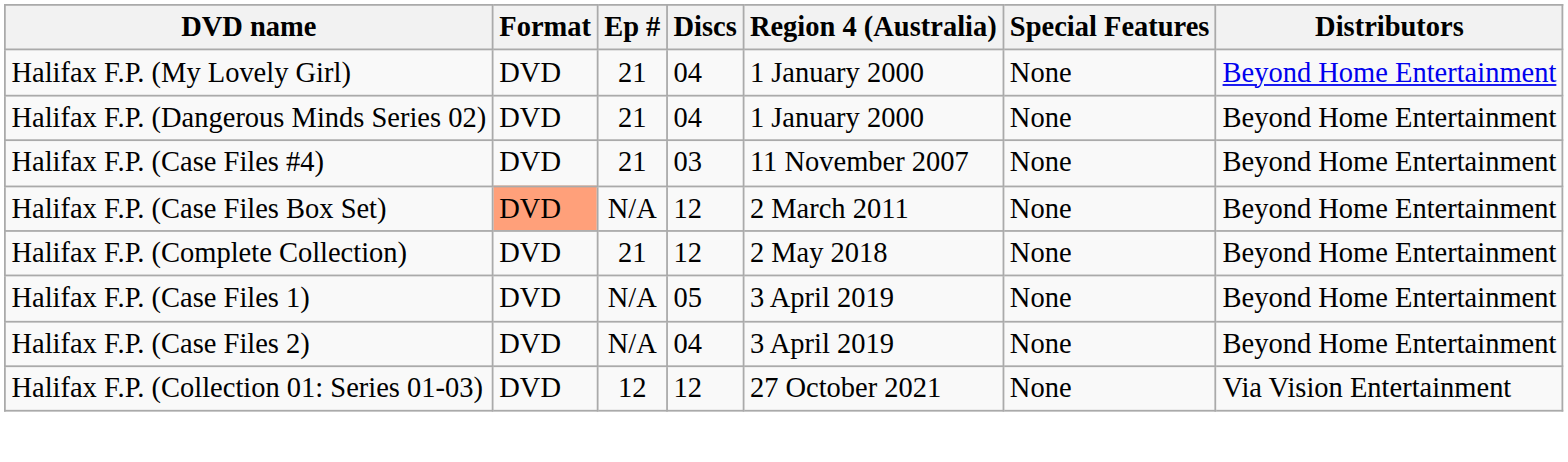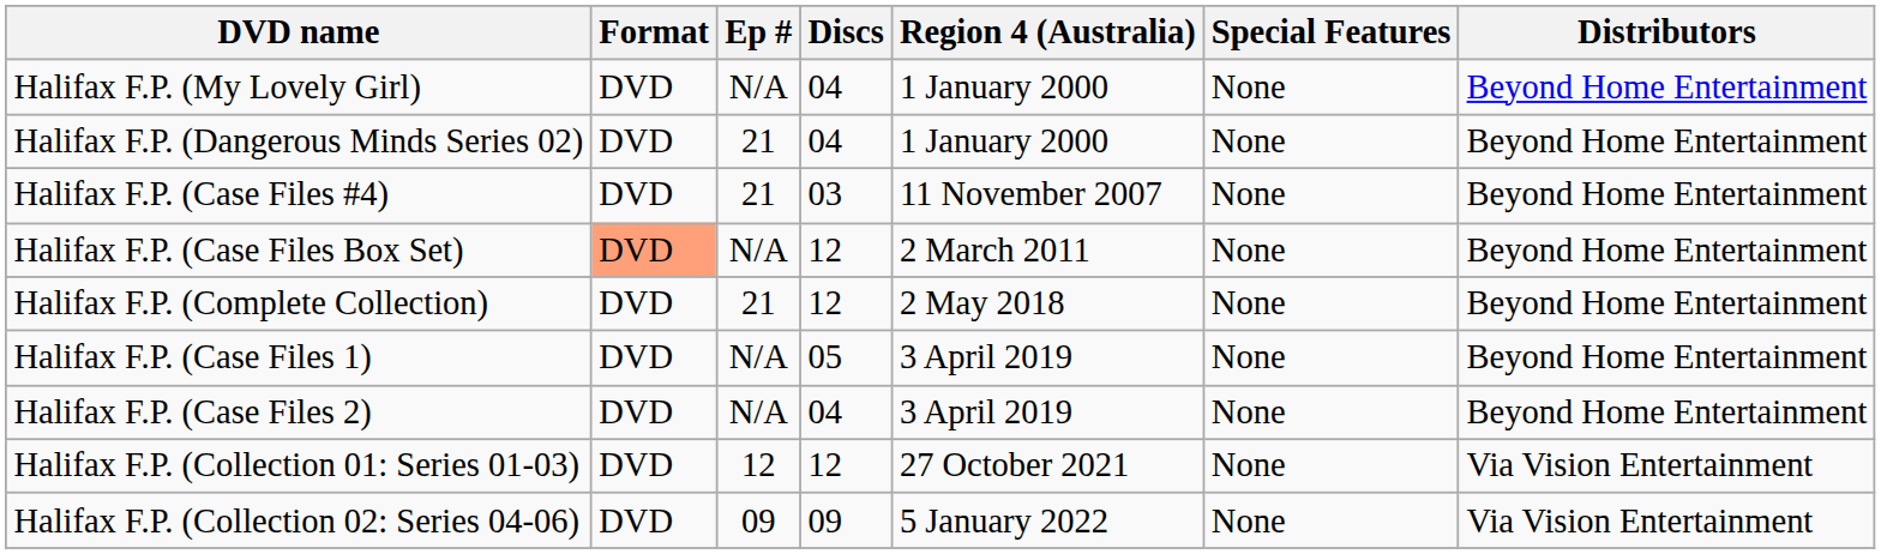 <table class="wikitable">
 <tr>
 <th>DVD name</th>
 <th>Format</th>
 <th>Ep #</th>
 <th>Discs</th>
 <th>Region 4 (Australia)</th>
 <th>Special Features</th>
 <th>Distributors</th>
 </tr>
 <tr>
 <td>Halifax F.P. (My Lovely Girl)</td>
 <td>DVD</td>
-<td style="text-align:center;">21</td>
+<td style="text-align:center;">N/A</td>
 <td>04</td>
 <td>1 January 2000</td>
 <td>None</td>
 <td><a href='#'>Beyond Home Entertainment</a></td>
 </tr>
 <tr>
 <td>Halifax F.P. (Dangerous Minds Series 02)</td>
 <td>DVD</td>
 <td style="text-align:center;">21</td>
 <td>04</td>
 <td>1 January 2000</td>
 <td>None</td>
 <td>Beyond Home Entertainment</td>
 </tr>
 <tr>
 <td>Halifax F.P. (Case Files #4)</td>
 <td>DVD</td>
 <td style="text-align:center;">21</td>
 <td>03</td>
 <td>11 November 2007</td>
 <td>None</td>
 <td>Beyond Home Entertainment</td>
 </tr>
 <tr>
 <td>Halifax F.P. (Case Files Box Set)</td>
 <td style="background: lightsalmon;">DVD</td>
 <td style="text-align:center;">N/A</td>
 <td>12</td>
 <td>2 March 2011</td>
 <td>None</td>
 <td>Beyond Home Entertainment</td>
 </tr>
 <tr>
 <td>Halifax F.P. (Complete Collection)</td>
 <td>DVD</td>
 <td style="text-align:center;">21</td>
 <td>12</td>
 <td>2 May 2018</td>
 <td>None</td>
 <td>Beyond Home Entertainment</td>
 </tr>
 <tr>
 <td>Halifax F.P. (Case Files 1)</td>
 <td>DVD</td>
 <td style="text-align:center;">N/A</td>
 <td>05</td>
 <td>3 April 2019</td>
 <td>None</td>
 <td>Beyond Home Entertainment</td>
 </tr>
 <tr>
 <td>Halifax F.P. (Case Files 2)</td>
 <td>DVD</td>
 <td style="text-align:center;">N/A</td>
 <td>04</td>
 <td>3 April 2019</td>
 <td>None</td>
 <td>Beyond Home Entertainment</td>
 </tr>
 <tr>
 <td>Halifax F.P. (Collection 01: Series 01-03)</td>
 <td>DVD</td>
 <td style="text-align:center;">12</td>
 <td>12</td>
 <td>27 October 2021</td>
 <td>None</td>
 <td>Via Vision Entertainment</td>
 </tr>
+<tr>
+<td>Halifax F.P. (Collection 02: Series 04-06)</td>
+<td>DVD</td>
+<td style="text-align:center;">09</td>
+<td>09</td>
+<td>5 January 2022</td>
+<td>None</td>
+<td>Via Vision Entertainment</td>
+</tr>
 </table>
